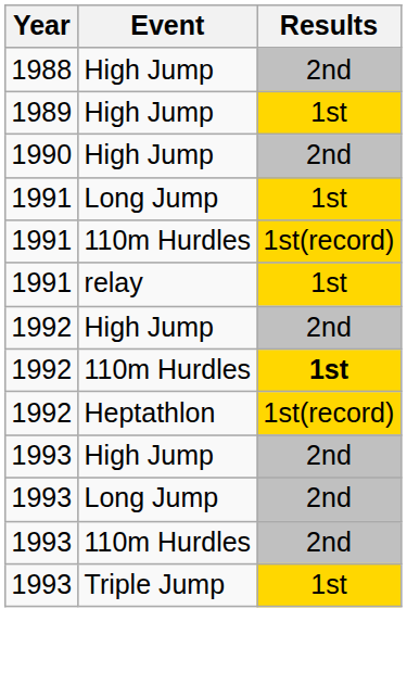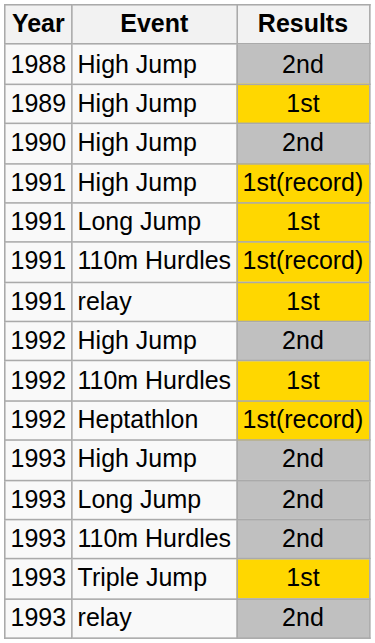 <table class="wikitable">
 <tr>
 <th>Year</th>
 <th>Event</th>
 <th>Results</th>
 </tr>
 <tr>
 <td>1988</td>
 <td>High Jump</td>
 <td bgcolor="silver" align="center">2nd</td>
 </tr>
 <tr>
 <td>1989</td>
 <td>High Jump</td>
 <td bgcolor="gold" align="center">1st</td>
 </tr>
 <tr>
 <td>1990</td>
 <td>High Jump</td>
 <td bgcolor="silver" align="center">2nd</td>
+</tr>
+<tr>
+<td>1991</td>
+<td>High Jump</td>
+<td bgcolor="gold" align="center">1st(record)</td>
 </tr>
 <tr>
 <td>1991</td>
 <td>Long Jump</td>
 <td bgcolor="gold" align="center">1st</td>
 </tr>
 <tr>
 <td>1991</td>
 <td>110m Hurdles</td>
 <td bgcolor="gold" align="center">1st(record)</td>
 </tr>
 <tr>
 <td>1991</td>
 <td> relay</td>
 <td bgcolor="gold" align="center">1st</td>
 </tr>
 <tr>
 <td>1992</td>
 <td>High Jump</td>
 <td bgcolor="silver" align="center">2nd</td>
 </tr>
 <tr>
 <td>1992</td>
 <td>110m Hurdles</td>
-<td bgcolor="gold" align="center"><strong>1st</strong></td>
+<td bgcolor="gold" align="center">1st</td>
 </tr>
 <tr>
 <td>1992</td>
 <td>Heptathlon</td>
 <td bgcolor="gold" align="center">1st(record)</td>
 </tr>
 <tr>
 <td>1993</td>
 <td>High Jump</td>
 <td bgcolor="silver" align="center">2nd</td>
 </tr>
 <tr>
 <td>1993</td>
 <td>Long Jump</td>
 <td bgcolor="silver" align="center">2nd</td>
 </tr>
 <tr>
 <td>1993</td>
 <td>110m Hurdles</td>
 <td bgcolor="silver" align="center">2nd</td>
 </tr>
 <tr>
 <td>1993</td>
 <td>Triple Jump</td>
 <td bgcolor="gold" align="center">1st</td>
 </tr>
+<tr>
+<td>1993</td>
+<td> relay</td>
+<td bgcolor="silver" align="center">2nd</td>
+</tr>
 </table>
